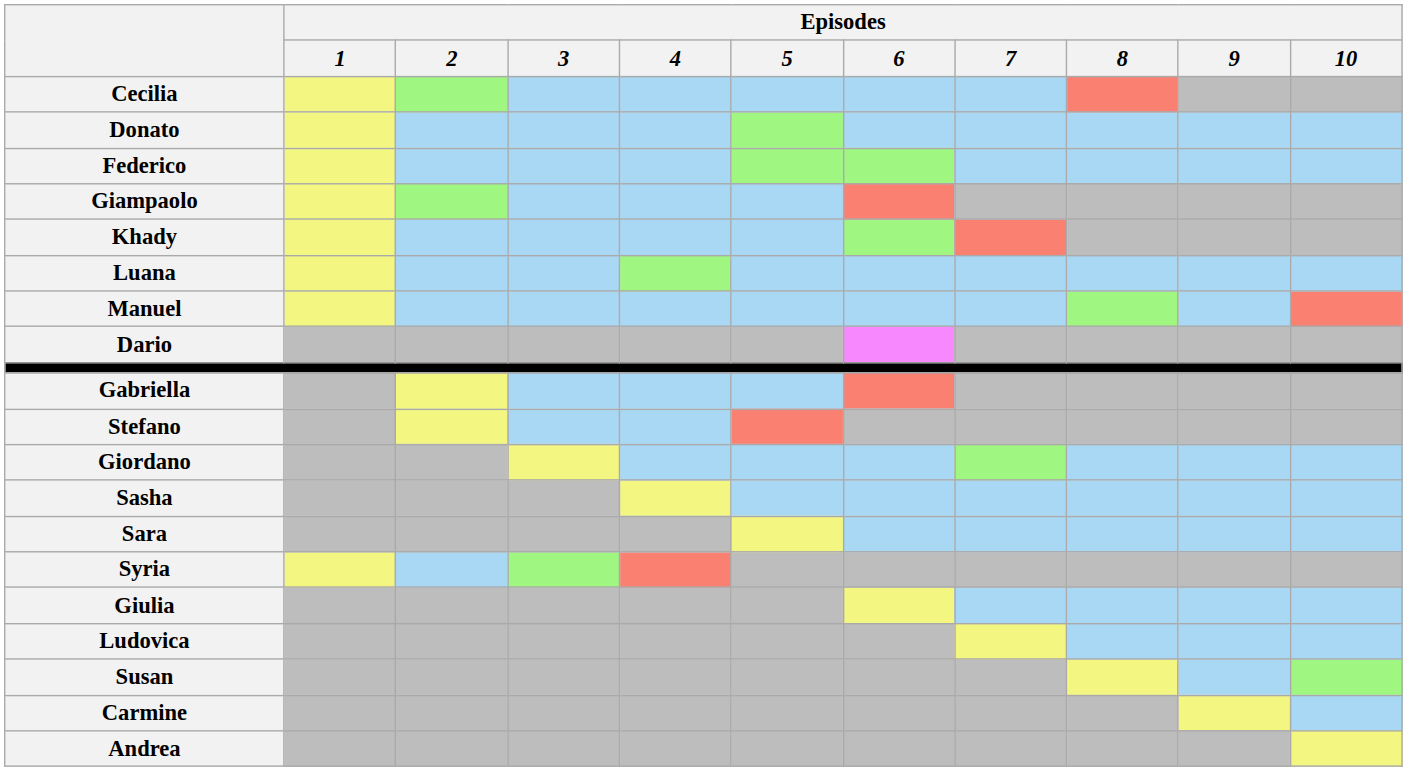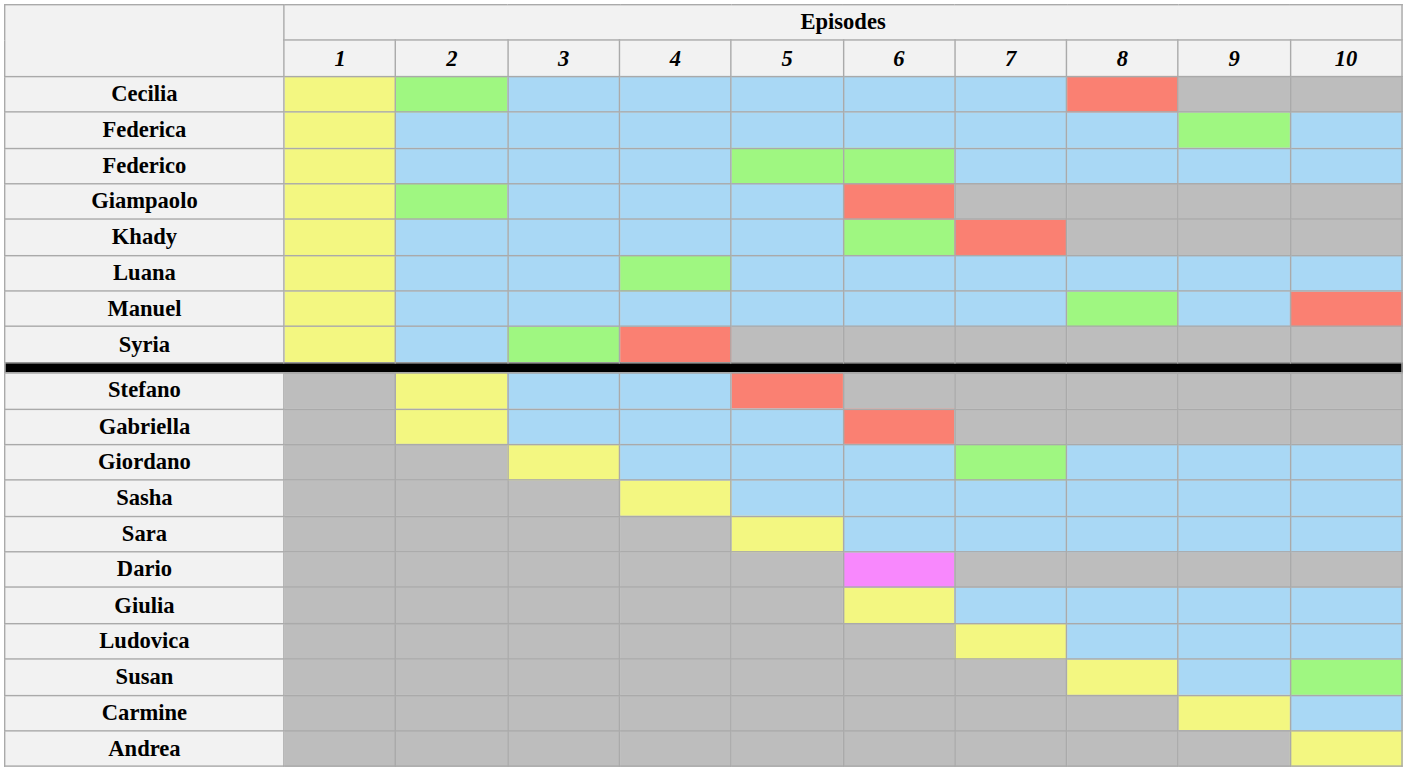 <table class="wikitable" style="text-align:center; width:50%;">
 <tr>
 <th rowspan="2" style="width:15%;"></th>
 <th colspan="10" style="text-align:center;">Episodes</th>
 </tr>
 <tr>
 <th style="text-align:center; width:6%;"><em>1</em></th>
 <th style="text-align:center; width:6%;"><em>2</em></th>
 <th style="text-align:center; width:6%;"><em>3</em></th>
 <th style="text-align:center; width:6%;"><em>4</em></th>
 <th style="text-align:center; width:6%;"><em>5</em></th>
 <th style="text-align:center; width:6%;"><em>6</em></th>
 <th style="text-align:center; width:6%;"><em>7</em></th>
 <th style="text-align:center; width:6%;"><em>8</em></th>
 <th style="text-align:center; width:6%;"><em>9</em></th>
 <th style="text-align:center; width:6%;"><em>10</em></th>
 </tr>
 <tr>
 <th>Cecilia</th>
 <td style="background:#F3F781;"></td>
 <td style="background:#9FF781;"></td>
 <td style="background:#A9D8F5;"></td>
 <td style="background:#A9D8F5;"></td>
 <td style="background:#A9D8F5;"></td>
 <td style="background:#A9D8F5;"></td>
 <td style="background:#A9D8F5;"></td>
 <td style="background:#FA8072;"></td>
 <td style="background:#BDBDBD;"></td>
 <td style="background:#BDBDBD;"></td>
 </tr>
 <tr>
-<th>Donato</th>
+<th>Federica</th>
 <td style="background:#F3F781;"></td>
 <td style="background:#A9D8F5;"></td>
 <td style="background:#A9D8F5;"></td>
 <td style="background:#A9D8F5;"></td>
-<td style="background:#9FF781;"></td>
 <td style="background:#A9D8F5;"></td>
 <td style="background:#A9D8F5;"></td>
 <td style="background:#A9D8F5;"></td>
 <td style="background:#A9D8F5;"></td>
+<td style="background:#9FF781;"></td>
 <td style="background:#A9D8F5;"></td>
 </tr>
 <tr>
 <th>Federico</th>
 <td style="background:#F3F781;"></td>
 <td style="background:#A9D8F5;"></td>
 <td style="background:#A9D8F5;"></td>
 <td style="background:#A9D8F5;"></td>
 <td style="background:#9FF781;"></td>
 <td style="background:#9FF781;"></td>
 <td style="background:#A9D8F5;"></td>
 <td style="background:#A9D8F5;"></td>
 <td style="background:#A9D8F5;"></td>
 <td style="background:#A9D8F5;"></td>
 </tr>
 <tr>
 <th>Giampaolo</th>
 <td style="background:#F3F781;"></td>
 <td style="background:#9FF781;"></td>
 <td style="background:#A9D8F5;"></td>
 <td style="background:#A9D8F5;"></td>
 <td style="background:#A9D8F5;"></td>
 <td style="background:#FA8072;"></td>
 <td style="background:#BDBDBD;"></td>
 <td style="background:#BDBDBD;"></td>
 <td style="background:#BDBDBD;"></td>
 <td style="background:#BDBDBD;"></td>
 </tr>
 <tr>
 <th>Khady</th>
 <td style="background:#F3F781;"></td>
 <td style="background:#A9D8F5;"></td>
 <td style="background:#A9D8F5;"></td>
 <td style="background:#A9D8F5;"></td>
 <td style="background:#A9D8F5;"></td>
 <td style="background:#9FF781;"></td>
 <td style="background:#FA8072;"></td>
 <td style="background:#BDBDBD;"></td>
 <td style="background:#BDBDBD;"></td>
 <td style="background:#BDBDBD;"></td>
 </tr>
 <tr>
 <th>Luana</th>
 <td style="background:#F3F781;"></td>
 <td style="background:#A9D8F5;"></td>
 <td style="background:#A9D8F5;"></td>
 <td style="background:#9FF781;"></td>
 <td style="background:#A9D8F5;"></td>
 <td style="background:#A9D8F5;"></td>
 <td style="background:#A9D8F5;"></td>
 <td style="background:#A9D8F5;"></td>
 <td style="background:#A9D8F5;"></td>
 <td style="background:#A9D8F5;"></td>
 </tr>
 <tr>
 <th>Manuel</th>
 <td style="background:#F3F781;"></td>
 <td style="background:#A9D8F5;"></td>
 <td style="background:#A9D8F5;"></td>
 <td style="background:#A9D8F5;"></td>
 <td style="background:#A9D8F5;"></td>
 <td style="background:#A9D8F5;"></td>
 <td style="background:#A9D8F5;"></td>
 <td style="background:#9FF781;"></td>
 <td style="background:#A9D8F5;"></td>
 <td style="background:#FA8072;"></td>
 </tr>
 <tr>
-<th>Dario</th>
+<th>Syria</th>
+<td style="background:#F3F781;"></td>
+<td style="background:#A9D8F5;"></td>
+<td style="background:#9FF781;"></td>
+<td style="background:#FA8072;"></td>
 <td style="background:#BDBDBD;"></td>
 <td style="background:#BDBDBD;"></td>
-<td style="background:#BDBDBD;"></td>
-<td style="background:#BDBDBD;"></td>
-<td style="background:#BDBDBD;"></td>
-<td style="background:#F888FD;"></td>
 <td style="background:#BDBDBD;"></td>
 <td style="background:#BDBDBD;"></td>
 <td style="background:#BDBDBD;"></td>
 <td style="background:#BDBDBD;"></td>
 </tr>
 <tr>
 <th colspan="11" style="background:#000000;"></th>
 </tr>
 <tr>
+<th>Stefano</th>
+<td style="background:#BDBDBD;"></td>
+<td style="background:#F3F781;"></td>
+<td style="background:#A9D8F5;"></td>
+<td style="background:#A9D8F5;"></td>
+<td style="background:#FA8072;"></td>
+<td style="background:#BDBDBD;"></td>
+<td style="background:#BDBDBD;"></td>
+<td style="background:#BDBDBD;"></td>
+<td style="background:#BDBDBD;"></td>
+<td style="background:#BDBDBD;"></td>
+</tr>
+<tr>
 <th>Gabriella</th>
 <td style="background:#BDBDBD;"></td>
 <td style="background:#F3F781;"></td>
 <td style="background:#A9D8F5;"></td>
 <td style="background:#A9D8F5;"></td>
 <td style="background:#A9D8F5;"></td>
 <td style="background:#FA8072;"></td>
-<td style="background:#BDBDBD;"></td>
-<td style="background:#BDBDBD;"></td>
-<td style="background:#BDBDBD;"></td>
-<td style="background:#BDBDBD;"></td>
-</tr>
-<tr>
-<th>Stefano</th>
-<td style="background:#BDBDBD;"></td>
-<td style="background:#F3F781;"></td>
-<td style="background:#A9D8F5;"></td>
-<td style="background:#A9D8F5;"></td>
-<td style="background:#FA8072;"></td>
-<td style="background:#BDBDBD;"></td>
 <td style="background:#BDBDBD;"></td>
 <td style="background:#BDBDBD;"></td>
 <td style="background:#BDBDBD;"></td>
 <td style="background:#BDBDBD;"></td>
 </tr>
 <tr>
 <th>Giordano</th>
 <td style="background:#BDBDBD;"></td>
 <td style="background:#BDBDBD;"></td>
 <td style="background:#F3F781;"></td>
 <td style="background:#A9D8F5;"></td>
 <td style="background:#A9D8F5;"></td>
 <td style="background:#A9D8F5;"></td>
 <td style="background:#9FF781;"></td>
 <td style="background:#A9D8F5;"></td>
 <td style="background:#A9D8F5;"></td>
 <td style="background:#A9D8F5;"></td>
 </tr>
 <tr>
 <th>Sasha</th>
 <td style="background:#BDBDBD;"></td>
 <td style="background:#BDBDBD;"></td>
 <td style="background:#BDBDBD;"></td>
 <td style="background:#F3F781;"></td>
 <td style="background:#A9D8F5;"></td>
 <td style="background:#A9D8F5;"></td>
 <td style="background:#A9D8F5;"></td>
 <td style="background:#A9D8F5;"></td>
 <td style="background:#A9D8F5;"></td>
 <td style="background:#A9D8F5;"></td>
 </tr>
 <tr>
 <th>Sara</th>
 <td style="background:#BDBDBD;"></td>
 <td style="background:#BDBDBD;"></td>
 <td style="background:#BDBDBD;"></td>
 <td style="background:#BDBDBD;"></td>
 <td style="background:#F3F781;"></td>
 <td style="background:#A9D8F5;"></td>
 <td style="background:#A9D8F5;"></td>
 <td style="background:#A9D8F5;"></td>
 <td style="background:#A9D8F5;"></td>
 <td style="background:#A9D8F5;"></td>
 </tr>
 <tr>
-<th>Syria</th>
-<td style="background:#F3F781;"></td>
-<td style="background:#A9D8F5;"></td>
-<td style="background:#9FF781;"></td>
-<td style="background:#FA8072;"></td>
+<th>Dario</th>
 <td style="background:#BDBDBD;"></td>
 <td style="background:#BDBDBD;"></td>
+<td style="background:#BDBDBD;"></td>
+<td style="background:#BDBDBD;"></td>
+<td style="background:#BDBDBD;"></td>
+<td style="background:#F888FD;"></td>
 <td style="background:#BDBDBD;"></td>
 <td style="background:#BDBDBD;"></td>
 <td style="background:#BDBDBD;"></td>
 <td style="background:#BDBDBD;"></td>
 </tr>
 <tr>
 <th>Giulia</th>
 <td style="background:#BDBDBD;"></td>
 <td style="background:#BDBDBD;"></td>
 <td style="background:#BDBDBD;"></td>
 <td style="background:#BDBDBD;"></td>
 <td style="background:#BDBDBD;"></td>
 <td style="background:#F3F781;"></td>
 <td style="background:#A9D8F5;"></td>
 <td style="background:#A9D8F5;"></td>
 <td style="background:#A9D8F5;"></td>
 <td style="background:#A9D8F5;"></td>
 </tr>
 <tr>
 <th>Ludovica</th>
 <td style="background:#BDBDBD;"></td>
 <td style="background:#BDBDBD;"></td>
 <td style="background:#BDBDBD;"></td>
 <td style="background:#BDBDBD;"></td>
 <td style="background:#BDBDBD;"></td>
 <td style="background:#BDBDBD;"></td>
 <td style="background:#F3F781;"></td>
 <td style="background:#A9D8F5;"></td>
 <td style="background:#A9D8F5;"></td>
 <td style="background:#A9D8F5;"></td>
 </tr>
 <tr>
 <th>Susan</th>
 <td style="background:#BDBDBD;"></td>
 <td style="background:#BDBDBD;"></td>
 <td style="background:#BDBDBD;"></td>
 <td style="background:#BDBDBD;"></td>
 <td style="background:#BDBDBD;"></td>
 <td style="background:#BDBDBD;"></td>
 <td style="background:#BDBDBD;"></td>
 <td style="background:#F3F781;"></td>
 <td style="background:#A9D8F5;"></td>
 <td style="background:#9FF781;"></td>
 </tr>
 <tr>
 <th>Carmine</th>
 <td style="background:#BDBDBD;"></td>
 <td style="background:#BDBDBD;"></td>
 <td style="background:#BDBDBD;"></td>
 <td style="background:#BDBDBD;"></td>
 <td style="background:#BDBDBD;"></td>
 <td style="background:#BDBDBD;"></td>
 <td style="background:#BDBDBD;"></td>
 <td style="background:#BDBDBD;"></td>
 <td style="background:#F3F781;"></td>
 <td style="background:#A9D8F5;"></td>
 </tr>
 <tr>
 <th>Andrea</th>
 <td style="background:#BDBDBD;"></td>
 <td style="background:#BDBDBD;"></td>
 <td style="background:#BDBDBD;"></td>
 <td style="background:#BDBDBD;"></td>
 <td style="background:#BDBDBD;"></td>
 <td style="background:#BDBDBD;"></td>
 <td style="background:#BDBDBD;"></td>
 <td style="background:#BDBDBD;"></td>
 <td style="background:#BDBDBD;"></td>
 <td style="background:#F3F781;"></td>
 </tr>
 </table>
